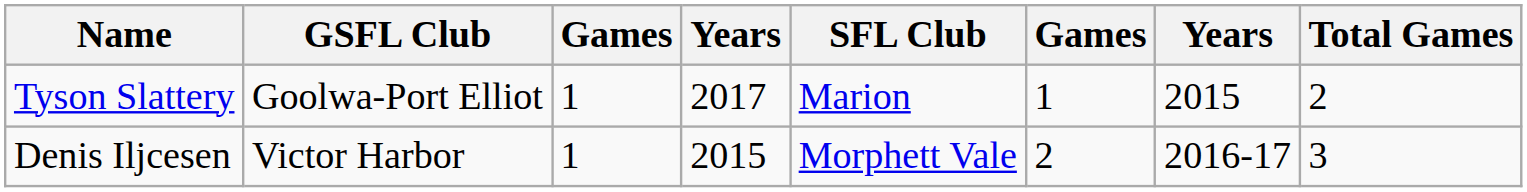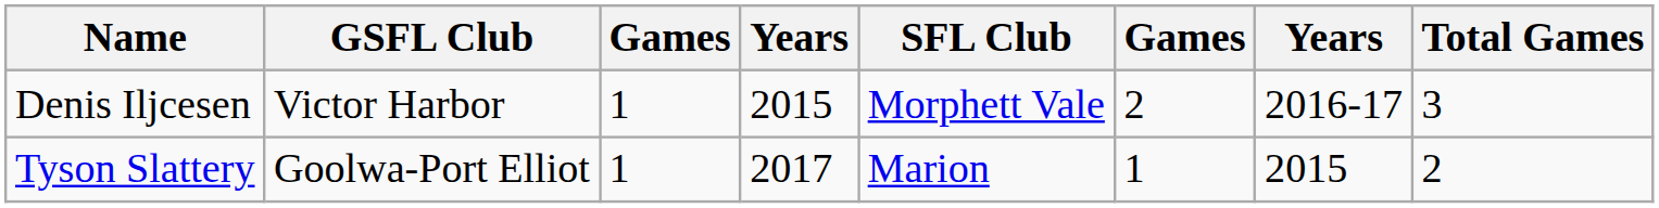 <table class="wikitable">
 <tr>
 <th>Name</th>
 <th>GSFL Club</th>
 <th>Games</th>
 <th>Years</th>
 <th>SFL Club</th>
 <th>Games</th>
 <th>Years</th>
 <th>Total Games</th>
 </tr>
 <tr>
+<td>Denis Iljcesen</td>
+<td>Victor Harbor</td>
+<td>1</td>
+<td>2015</td>
+<td><a href='#'>Morphett Vale</a></td>
+<td>2</td>
+<td>2016-17</td>
+<td>3</td>
+</tr>
+<tr>
 <td><a href='#'>Tyson Slattery</a></td>
 <td>Goolwa-Port Elliot</td>
 <td>1</td>
 <td>2017</td>
 <td><a href='#'>Marion</a></td>
 <td>1</td>
 <td>2015</td>
 <td>2</td>
 </tr>
-<tr>
-<td>Denis Iljcesen</td>
-<td>Victor Harbor</td>
-<td>1</td>
-<td>2015</td>
-<td><a href='#'>Morphett Vale</a></td>
-<td>2</td>
-<td>2016-17</td>
-<td>3</td>
-</tr>
 </table>
